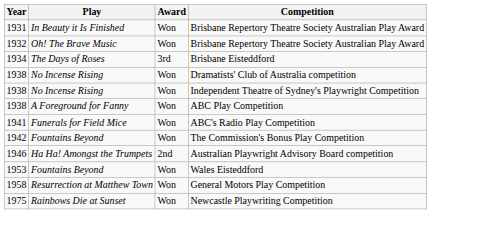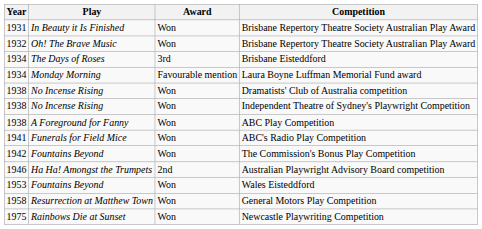 <table class="wikitable">
 <tr>
 <th scope="col">Year</th>
 <th scope="col">Play</th>
 <th scope="col">Award</th>
 <th scope="col">Competition</th>
 </tr>
 <tr>
 <td>1931</td>
 <td><em>In Beauty it Is Finished</em></td>
 <td>Won</td>
 <td>Brisbane Repertory Theatre Society Australian Play Award</td>
 </tr>
 <tr>
 <td>1932</td>
 <td><em>Oh! The Brave Music</em></td>
 <td>Won</td>
 <td>Brisbane Repertory Theatre Society Australian Play Award</td>
 </tr>
 <tr>
 <td>1934</td>
 <td><em>The Days of Roses</em></td>
 <td>3rd</td>
 <td>Brisbane Eisteddford</td>
+</tr>
+<tr>
+<td>1934</td>
+<td><em>Monday Morning</em></td>
+<td>Favourable mention</td>
+<td>Laura Boyne Luffman Memorial Fund award</td>
 </tr>
 <tr>
 <td>1938</td>
 <td><em>No Incense Rising</em></td>
 <td>Won</td>
 <td>Dramatists' Club of Australia competition</td>
 </tr>
 <tr>
 <td>1938</td>
 <td><em>No Incense Rising</em></td>
 <td>Won</td>
 <td>Independent Theatre of Sydney's Playwright Competition</td>
 </tr>
 <tr>
 <td>1938</td>
 <td><em>A Foreground for Fanny</em></td>
 <td>Won</td>
 <td>ABC Play Competition</td>
 </tr>
 <tr>
 <td>1941</td>
 <td><em>Funerals for Field Mice</em></td>
 <td>Won</td>
 <td>ABC's Radio Play Competition</td>
 </tr>
 <tr>
 <td>1942</td>
 <td><em>Fountains Beyond</em></td>
 <td>Won</td>
 <td>The Commission's Bonus Play Competition</td>
 </tr>
 <tr>
 <td>1946</td>
 <td><em>Ha Ha! Amongst the Trumpets</em></td>
 <td>2nd</td>
 <td>Australian Playwright Advisory Board competition</td>
 </tr>
 <tr>
 <td>1953</td>
 <td><em>Fountains Beyond</em></td>
 <td>Won</td>
 <td>Wales Eisteddford</td>
 </tr>
 <tr>
 <td>1958</td>
 <td><em>Resurrection at Matthew Town</em></td>
 <td>Won</td>
 <td>General Motors Play Competition</td>
 </tr>
 <tr>
 <td>1975</td>
 <td><em>Rainbows Die at Sunset</em></td>
 <td>Won</td>
 <td>Newcastle Playwriting Competition</td>
 </tr>
 </table>
